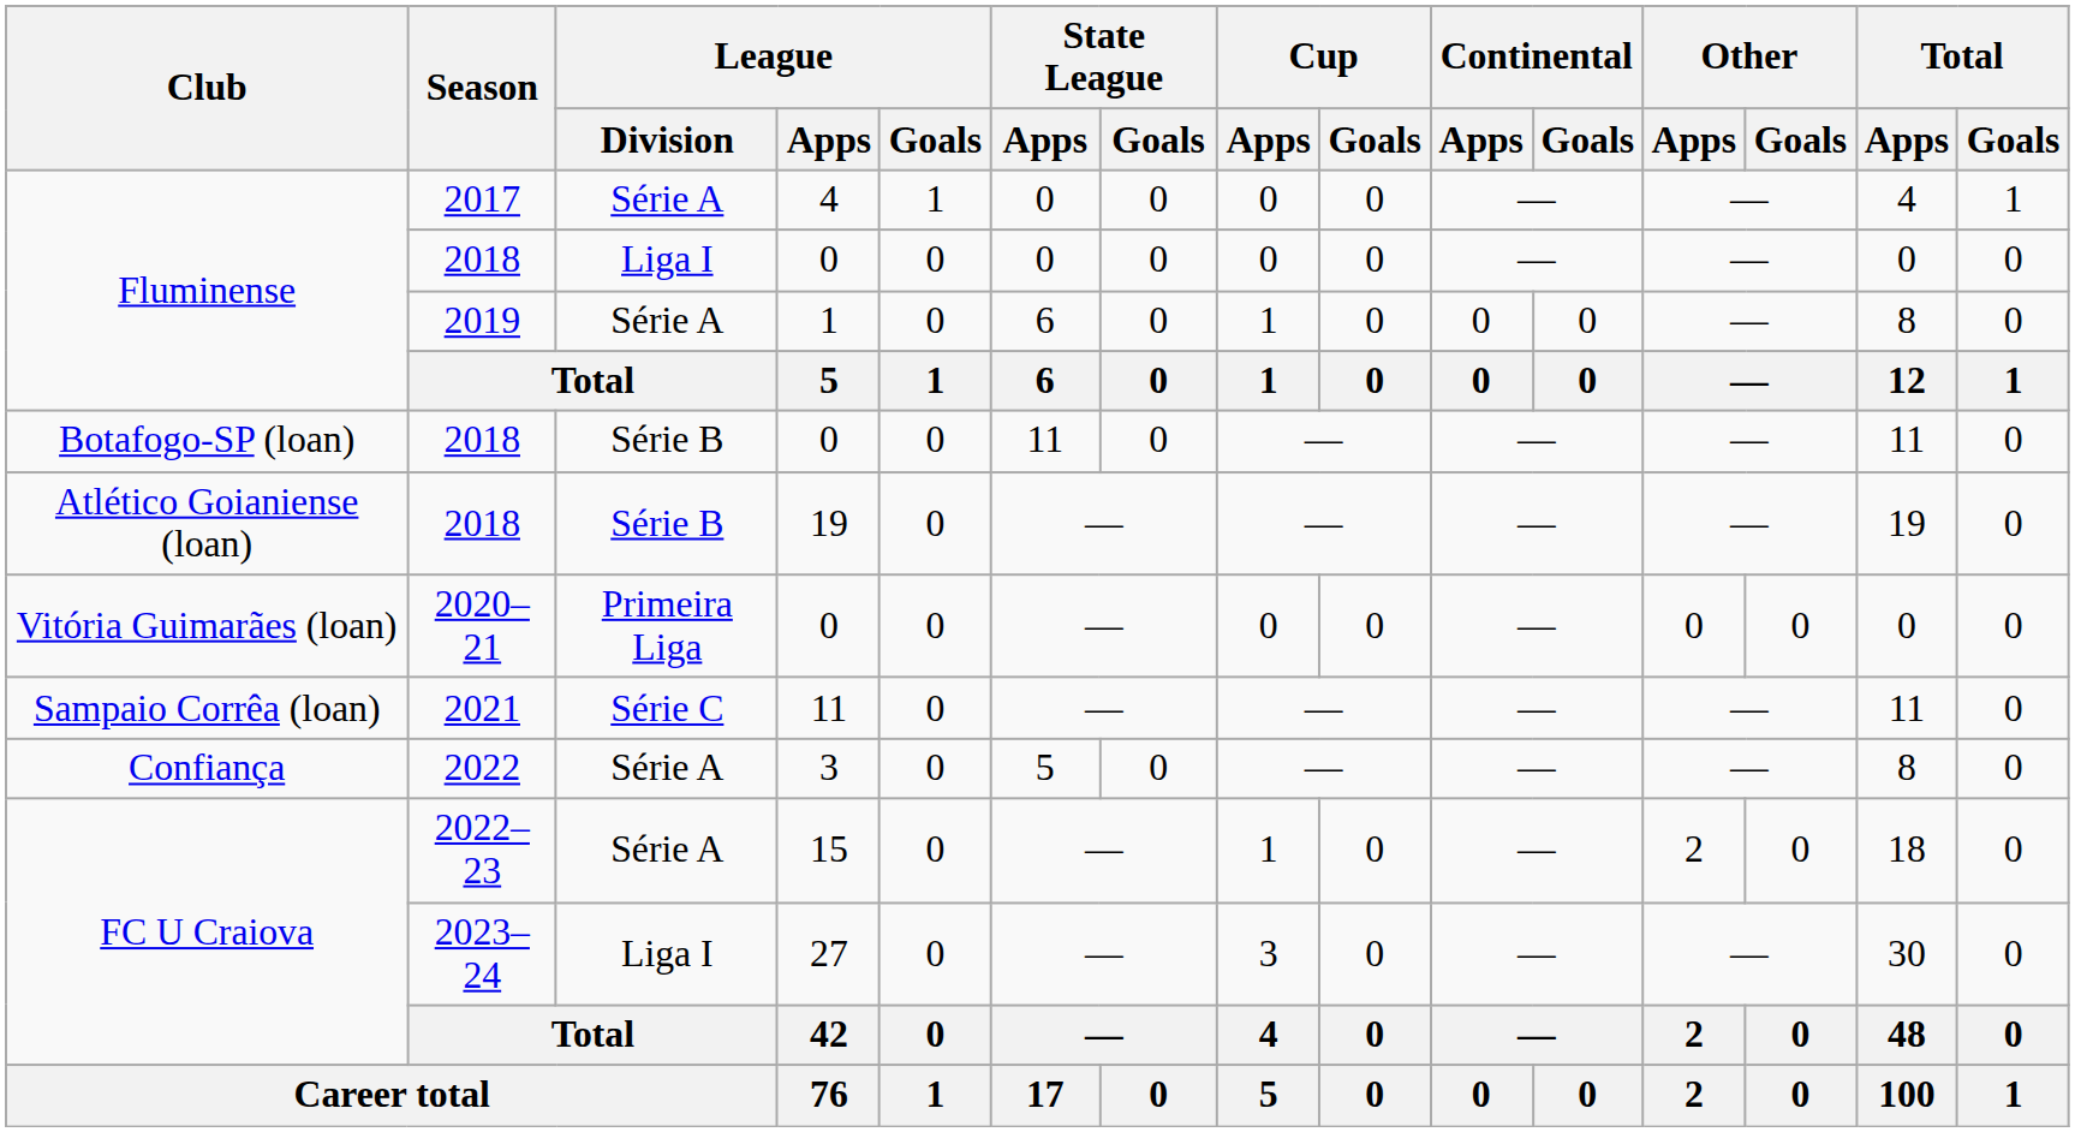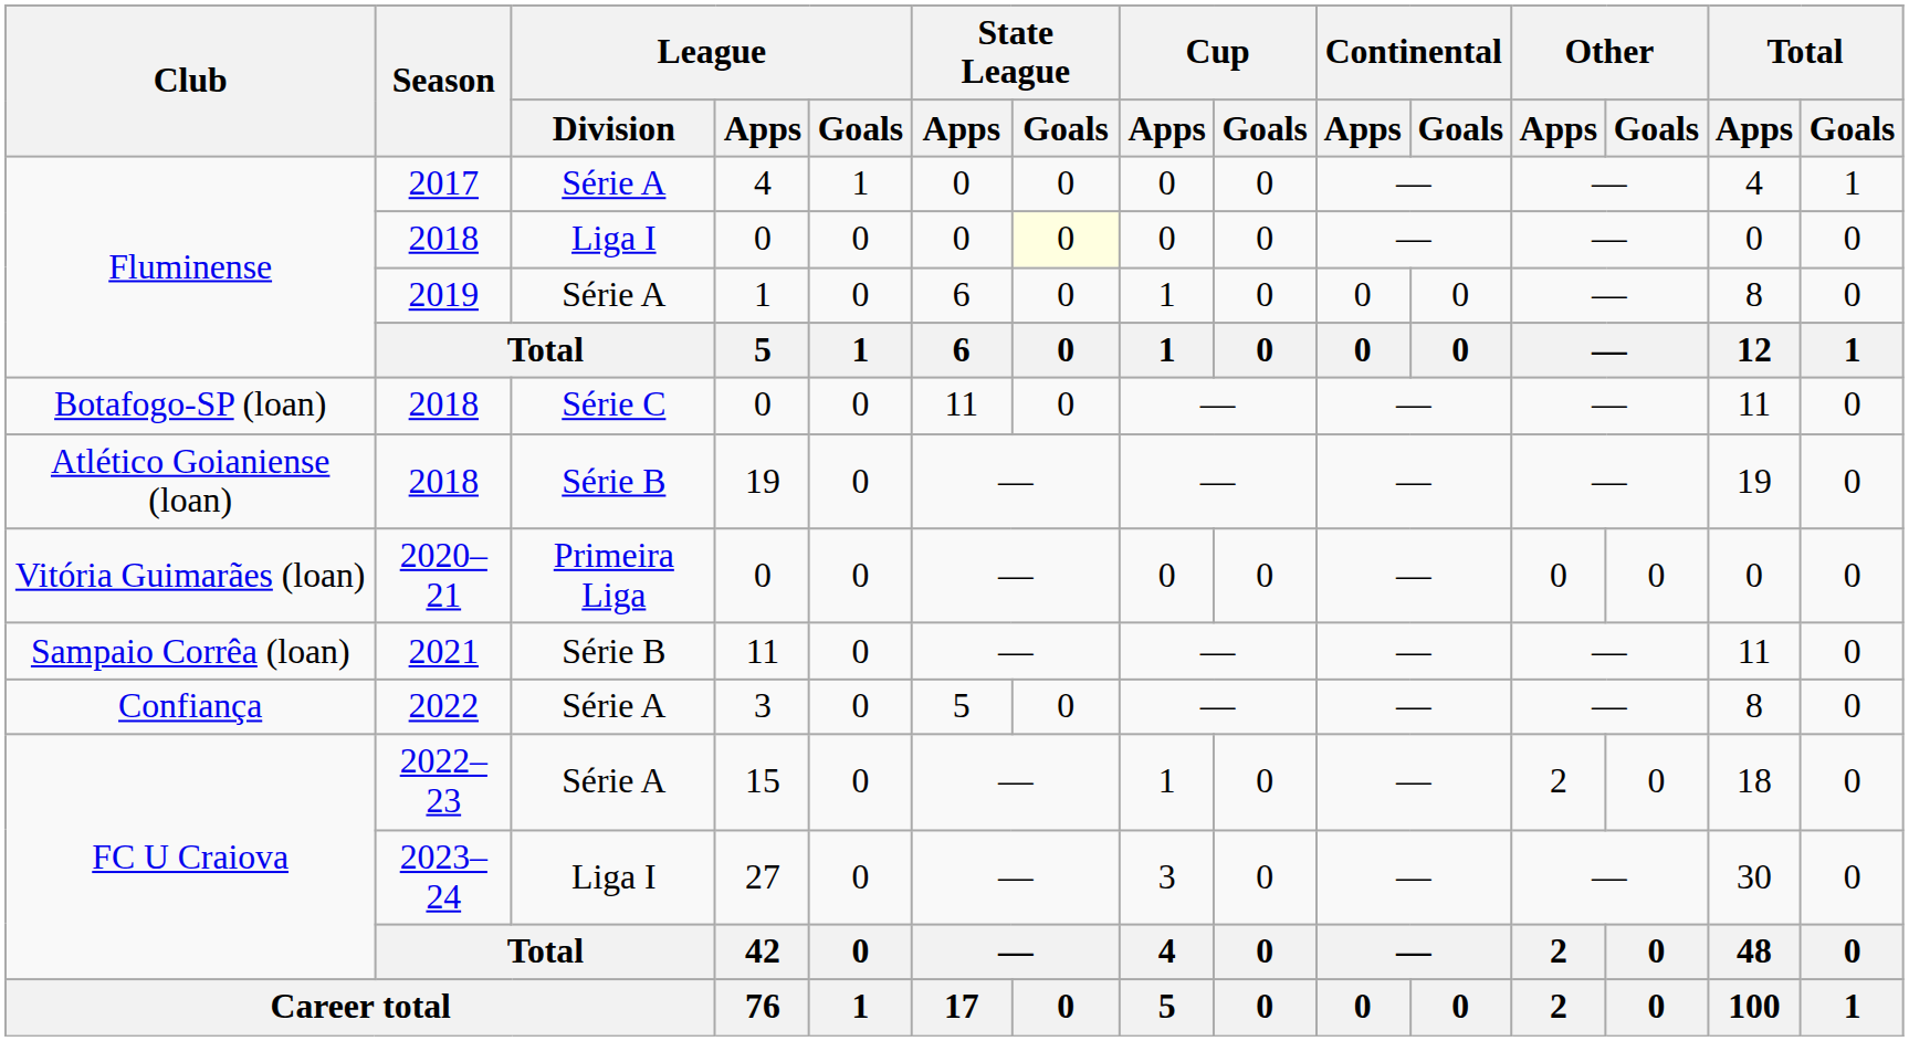 <table class="wikitable" style="text-align: center">
 <tr>
 <th rowspan="2">Club</th>
 <th rowspan="2">Season</th>
 <th colspan="3">League</th>
 <th colspan="2">State League</th>
 <th colspan="2">Cup</th>
 <th colspan="2">Continental</th>
 <th colspan="2">Other</th>
 <th colspan="2">Total</th>
 </tr>
 <tr>
 <th>Division</th>
 <th>Apps</th>
 <th>Goals</th>
 <th>Apps</th>
 <th>Goals</th>
 <th>Apps</th>
 <th>Goals</th>
 <th>Apps</th>
 <th>Goals</th>
 <th>Apps</th>
 <th>Goals</th>
 <th>Apps</th>
 <th>Goals</th>
 </tr>
 <tr>
 <td rowspan="4"><a href='#'>Fluminense</a></td>
 <td><a href='#'>2017</a></td>
 <td><a href='#'>Série A</a></td>
 <td>4</td>
 <td>1</td>
 <td>0</td>
 <td>0</td>
 <td>0</td>
 <td>0</td>
 <td colspan="2">—</td>
 <td colspan="2">—</td>
 <td>4</td>
 <td>1</td>
 </tr>
 <tr>
 <td><a href='#'>2018</a></td>
 <td><a href='#'>Liga I</a></td>
 <td>0</td>
 <td>0</td>
 <td>0</td>
-<td>0</td>
+<td style="background: lightyellow;">0</td>
 <td>0</td>
 <td>0</td>
 <td colspan="2">—</td>
 <td colspan="2">—</td>
 <td>0</td>
 <td>0</td>
 </tr>
 <tr>
 <td><a href='#'>2019</a></td>
 <td>Série A</td>
 <td>1</td>
 <td>0</td>
 <td>6</td>
 <td>0</td>
 <td>1</td>
 <td>0</td>
 <td>0</td>
 <td>0</td>
 <td colspan="2">—</td>
 <td>8</td>
 <td>0</td>
 </tr>
 <tr>
 <th colspan="2">Total</th>
 <th>5</th>
 <th>1</th>
 <th>6</th>
 <th>0</th>
 <th>1</th>
 <th>0</th>
 <th>0</th>
 <th>0</th>
 <th colspan="2">—</th>
 <th>12</th>
 <th>1</th>
 </tr>
 <tr>
 <td><a href='#'>Botafogo-SP</a> (loan)</td>
 <td><a href='#'>2018</a></td>
-<td>Série B</td>
+<td><a href='#'>Série C</a></td>
 <td>0</td>
 <td>0</td>
 <td>11</td>
 <td>0</td>
 <td colspan="2">—</td>
 <td colspan="2">—</td>
 <td colspan="2">—</td>
 <td>11</td>
 <td>0</td>
 </tr>
 <tr>
 <td><a href='#'>Atlético Goianiense</a> (loan)</td>
 <td><a href='#'>2018</a></td>
 <td><a href='#'>Série B</a></td>
 <td>19</td>
 <td>0</td>
 <td colspan="2">—</td>
 <td colspan="2">—</td>
 <td colspan="2">—</td>
 <td colspan="2">—</td>
 <td>19</td>
 <td>0</td>
 </tr>
 <tr>
 <td><a href='#'>Vitória Guimarães</a> (loan)</td>
 <td><a href='#'>2020–21</a></td>
 <td><a href='#'>Primeira Liga</a></td>
 <td>0</td>
 <td>0</td>
 <td colspan="2">—</td>
 <td>0</td>
 <td>0</td>
 <td colspan="2">—</td>
 <td>0</td>
 <td>0</td>
 <td>0</td>
 <td>0</td>
 </tr>
 <tr>
 <td><a href='#'>Sampaio Corrêa</a> (loan)</td>
 <td><a href='#'>2021</a></td>
-<td><a href='#'>Série C</a></td>
+<td>Série B</td>
 <td>11</td>
 <td>0</td>
 <td colspan="2">—</td>
 <td colspan="2">—</td>
 <td colspan="2">—</td>
 <td colspan="2">—</td>
 <td>11</td>
 <td>0</td>
 </tr>
 <tr>
 <td><a href='#'>Confiança</a></td>
 <td><a href='#'>2022</a></td>
 <td>Série A</td>
 <td>3</td>
 <td>0</td>
 <td>5</td>
 <td>0</td>
 <td colspan="2">—</td>
 <td colspan="2">—</td>
 <td colspan="2">—</td>
 <td>8</td>
 <td>0</td>
 </tr>
 <tr>
 <td rowspan="3"><a href='#'>FC U Craiova</a></td>
 <td><a href='#'>2022–23</a></td>
 <td>Série A</td>
 <td>15</td>
 <td>0</td>
 <td colspan="2">—</td>
 <td>1</td>
 <td>0</td>
 <td colspan="2">—</td>
 <td>2</td>
 <td>0</td>
 <td>18</td>
 <td>0</td>
 </tr>
 <tr>
 <td><a href='#'>2023–24</a></td>
 <td>Liga I</td>
 <td>27</td>
 <td>0</td>
 <td colspan="2">—</td>
 <td>3</td>
 <td>0</td>
 <td colspan="2">—</td>
 <td colspan="2">—</td>
 <td>30</td>
 <td>0</td>
 </tr>
 <tr>
 <th colspan="2">Total</th>
 <th>42</th>
 <th>0</th>
 <th colspan="2">—</th>
 <th>4</th>
 <th>0</th>
 <th colspan="2">—</th>
 <th>2</th>
 <th>0</th>
 <th>48</th>
 <th>0</th>
 </tr>
 <tr>
 <th colspan="3"><strong>Career total</strong></th>
 <th>76</th>
 <th>1</th>
 <th>17</th>
 <th>0</th>
 <th>5</th>
 <th>0</th>
 <th>0</th>
 <th>0</th>
 <th>2</th>
 <th>0</th>
 <th>100</th>
 <th>1</th>
 </tr>
 </table>
